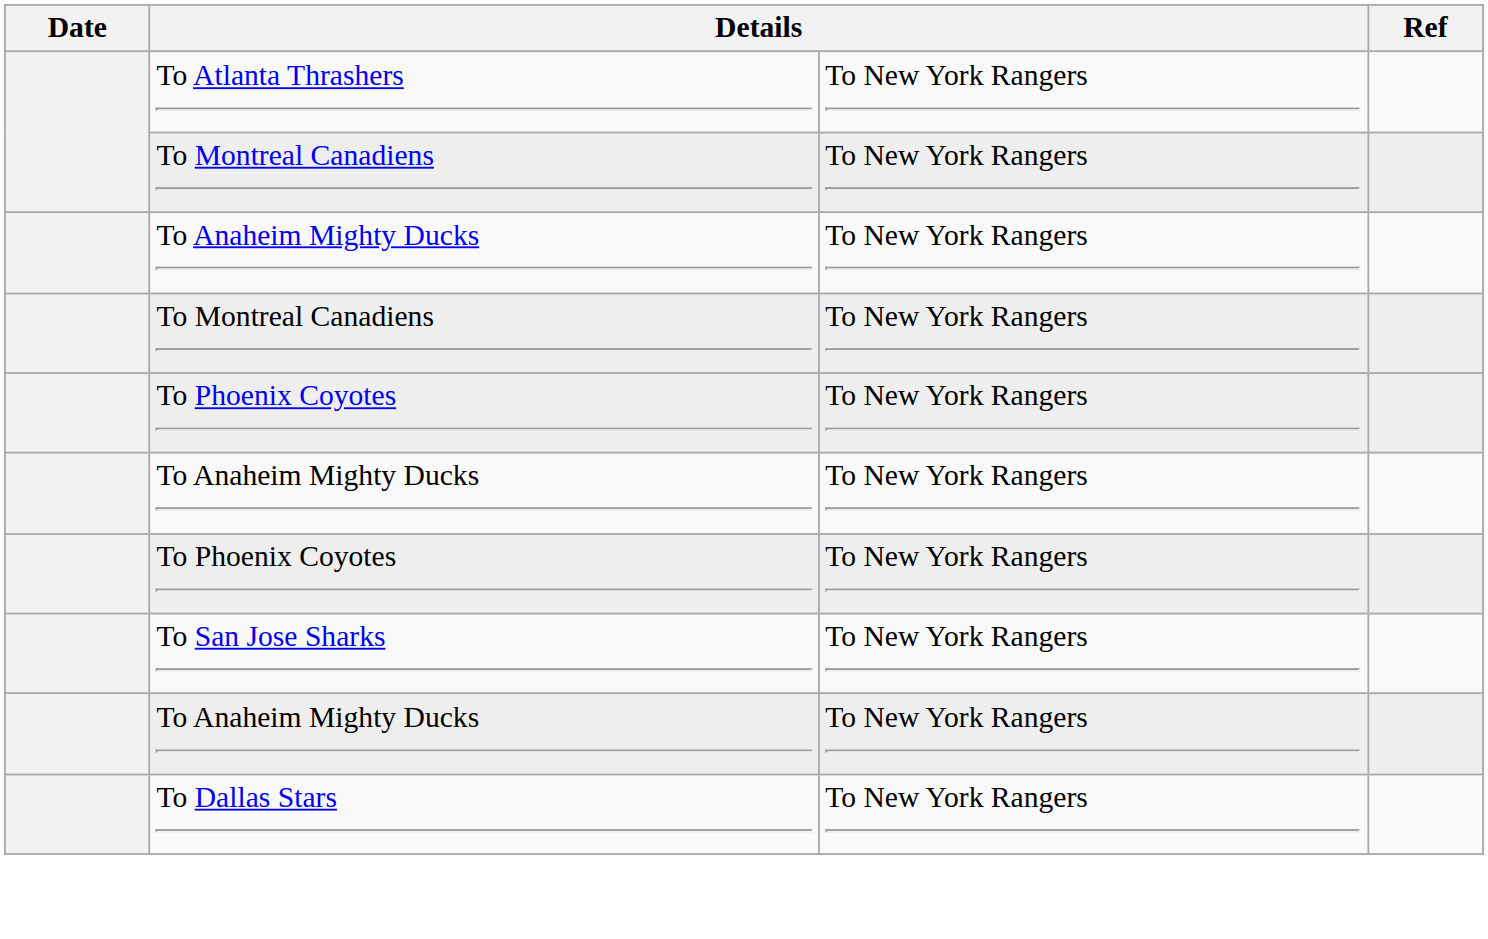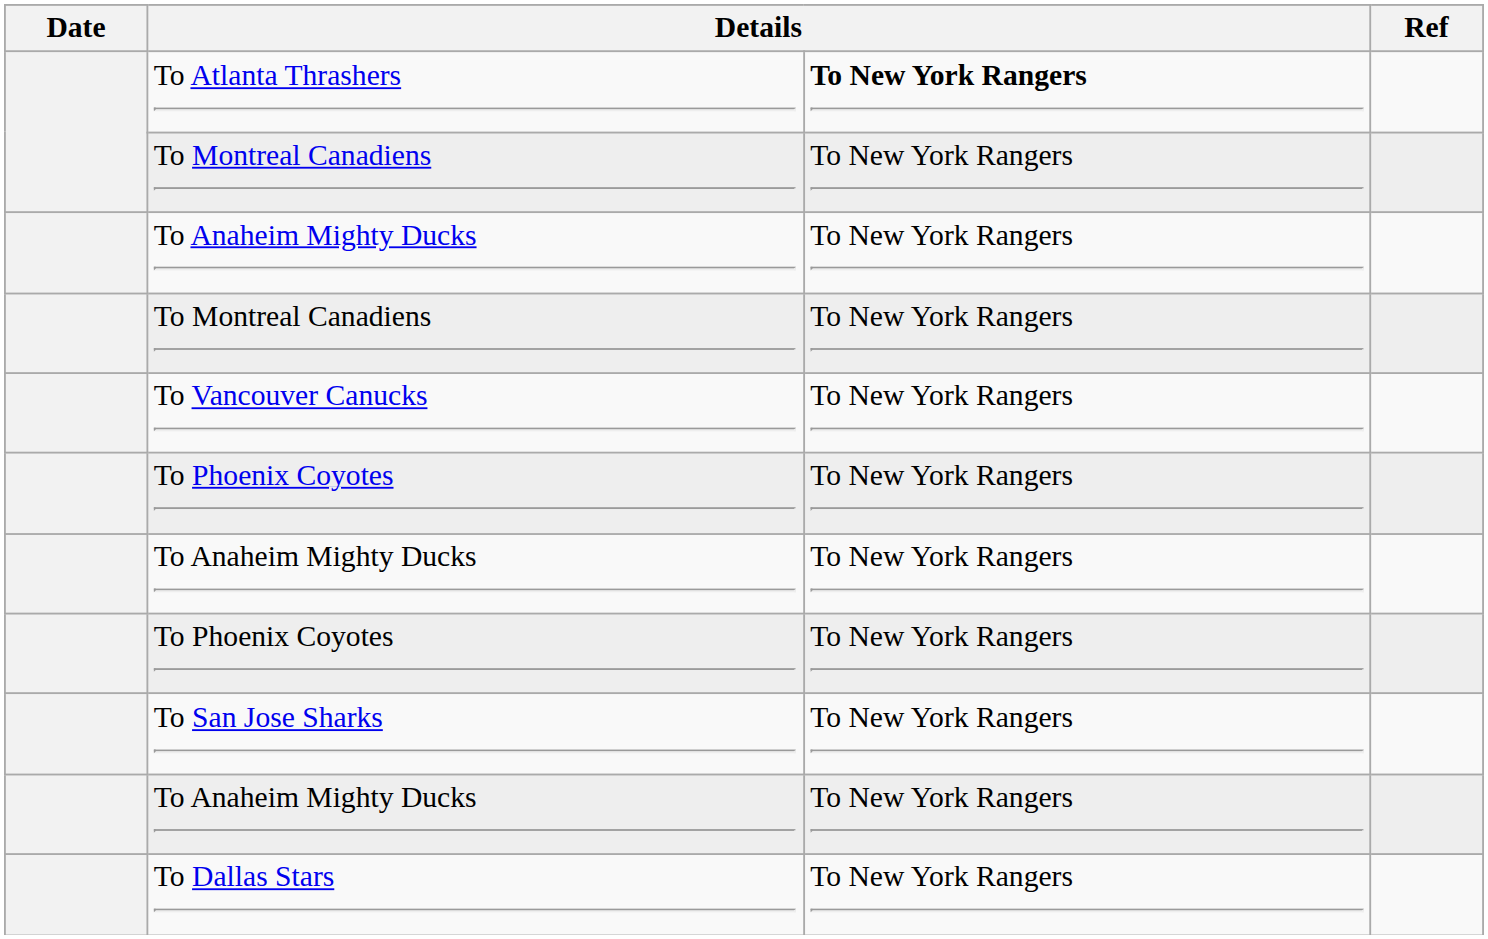 <table class="wikitable plainrowheaders" style="width: 50em;">
 <tr>
 <th scope="col">Date</th>
 <th scope="col" colspan="2">Details</th>
 <th scope="col">Ref</th>
 </tr>
 <tr>
 <th scope="row" rowspan=2></th>
 <td valign="top">To <a href='#'>Atlanta Thrashers</a> <hr></td>
-<td valign="top">To New York Rangers <hr></td>
+<td valign="top"><strong>To New York Rangers <hr></strong></td>
 <td></td>
 </tr>
 <tr bgcolor="#eeeeee">
 <td valign="top">To <a href='#'>Montreal Canadiens</a> <hr></td>
 <td valign="top">To New York Rangers <hr></td>
 <td></td>
 </tr>
 <tr>
 <th scope="row"></th>
 <td valign="top">To <a href='#'>Anaheim Mighty Ducks</a><hr></td>
 <td valign="top">To New York Rangers<hr></td>
 <td></td>
 </tr>
 <tr bgcolor="#eeeeee">
 <th scope="row"></th>
 <td valign="top">To Montreal Canadiens<hr></td>
+<td valign="top">To New York Rangers<hr></td>
+<td></td>
+</tr>
+<tr>
+<th scope="row"></th>
+<td valign="top">To <a href='#'>Vancouver Canucks</a><hr></td>
 <td valign="top">To New York Rangers<hr></td>
 <td></td>
 </tr>
 <tr bgcolor="#eeeeee">
 <th scope="row"></th>
 <td valign="top">To <a href='#'>Phoenix Coyotes</a><hr></td>
 <td valign="top">To New York Rangers<hr></td>
 <td></td>
 </tr>
 <tr>
 <th scope="row"></th>
 <td valign="top">To Anaheim Mighty Ducks<hr></td>
 <td valign="top">To New York Rangers<hr></td>
 <td></td>
 </tr>
 <tr bgcolor="#eeeeee">
 <th scope="row"></th>
 <td valign="top">To Phoenix Coyotes<hr></td>
 <td valign="top">To New York Rangers<hr></td>
 <td></td>
 </tr>
 <tr>
 <th scope="row"></th>
 <td valign="top">To <a href='#'>San Jose Sharks</a><hr></td>
 <td valign="top">To New York Rangers<hr></td>
 <td></td>
 </tr>
 <tr bgcolor="#eeeeee">
 <th scope="row"></th>
 <td valign="top">To Anaheim Mighty Ducks<hr></td>
 <td valign="top">To New York Rangers<hr></td>
 <td></td>
 </tr>
 <tr>
 <th scope="row"></th>
 <td valign="top">To <a href='#'>Dallas Stars</a><hr></td>
 <td valign="top">To New York Rangers<hr></td>
 <td></td>
 </tr>
 </table>
